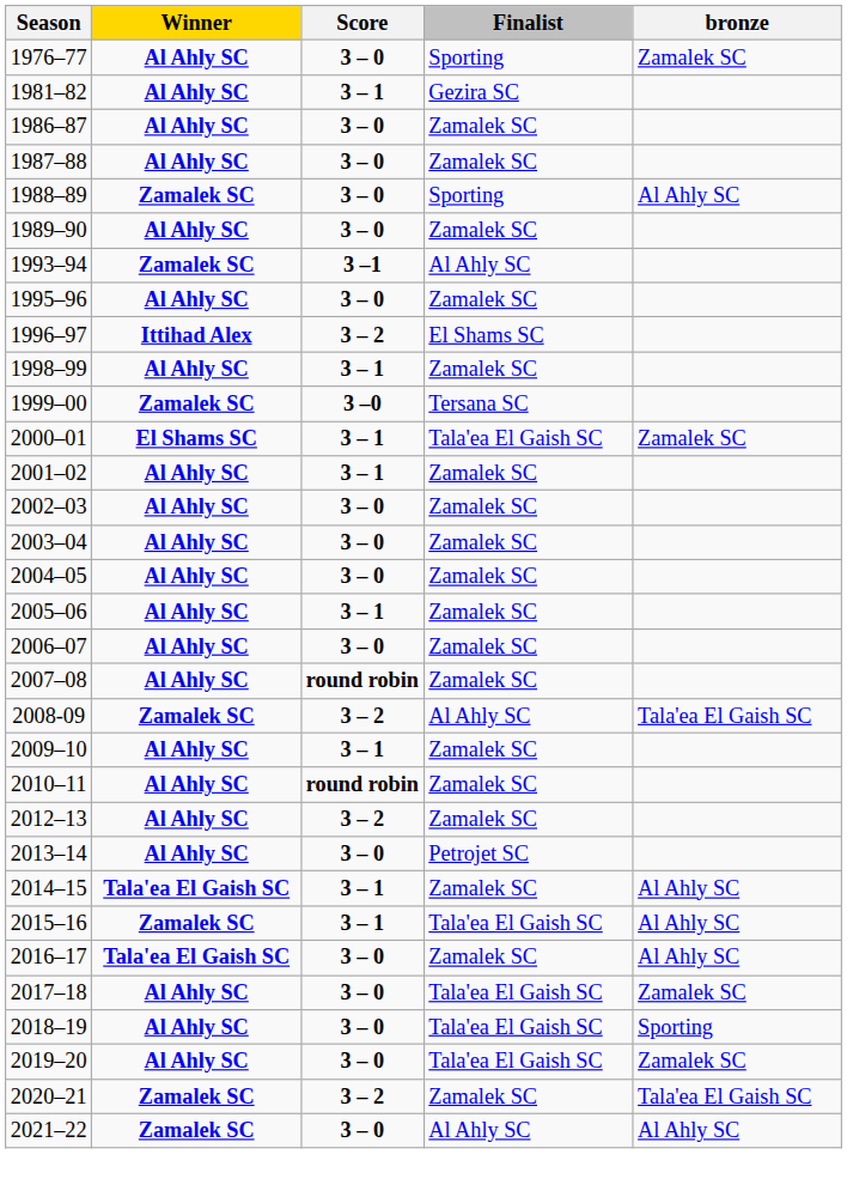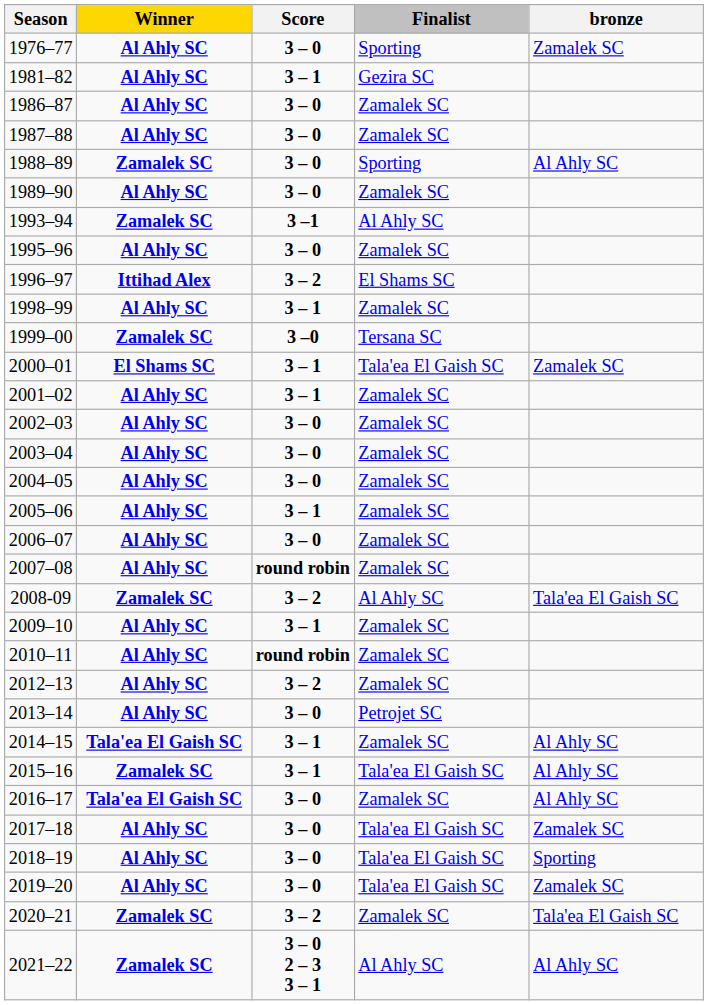 <table class="wikitable" style="text-align: left; font-size:100%">
 <tr>
 <th style="text-align:center">Season</th>
 <th width=25% style="background:gold;">Winner</th>
 <th style="text-align:center">Score</th>
 <th width=25% style="background:silver;">Finalist</th>
 <th width=25% style="background:bronze;">bronze</th>
 </tr>
 <tr>
 <td align="center">1976–77</td>
 <td align="center"><strong><a href='#'>Al Ahly SC</a></strong></td>
 <td align="center"><strong>3 – 0</strong></td>
 <td><a href='#'>Sporting</a></td>
 <td><a href='#'>Zamalek SC</a></td>
 </tr>
 <tr>
 <td align="center">1981–82</td>
 <td align="center"><strong><a href='#'>Al Ahly SC</a></strong></td>
 <td align="center"><strong>3 – 1</strong></td>
 <td><a href='#'>Gezira SC</a></td>
 <td></td>
 </tr>
 <tr>
 <td align="center">1986–87</td>
 <td align="center"><strong><a href='#'>Al Ahly SC</a></strong></td>
 <td align="center"><strong>3 – 0</strong></td>
 <td><a href='#'>Zamalek SC</a></td>
 <td></td>
 </tr>
 <tr>
 <td align="center">1987–88</td>
 <td align="center"><strong><a href='#'>Al Ahly SC</a></strong></td>
 <td align="center"><strong>3 – 0</strong></td>
 <td><a href='#'>Zamalek SC</a></td>
 <td></td>
 </tr>
 <tr>
 <td align="center">1988–89</td>
 <td align="center"><strong><a href='#'>Zamalek SC</a></strong></td>
 <td align="center"><strong>3 – 0</strong></td>
 <td><a href='#'>Sporting</a></td>
 <td><a href='#'>Al Ahly SC</a></td>
 </tr>
 <tr>
 <td align="center">1989–90</td>
 <td align="center"><strong><a href='#'>Al Ahly SC</a></strong></td>
 <td align="center"><strong>3 – 0</strong></td>
 <td><a href='#'>Zamalek SC</a></td>
 <td></td>
 </tr>
 <tr>
 <td align="center">1993–94</td>
 <td align="center"><strong><a href='#'>Zamalek SC</a></strong></td>
 <td align="center"><strong>3 –1</strong></td>
 <td><a href='#'>Al Ahly SC</a></td>
 <td></td>
 </tr>
 <tr>
 <td align="center">1995–96</td>
 <td align="center"><strong><a href='#'>Al Ahly SC</a></strong></td>
 <td align="center"><strong>3 – 0</strong></td>
 <td><a href='#'>Zamalek SC</a></td>
 <td></td>
 </tr>
 <tr>
 <td align="center">1996–97</td>
 <td align="center"><strong><a href='#'>Ittihad Alex</a></strong></td>
 <td align="center"><strong>3 – 2</strong></td>
 <td><a href='#'>El Shams SC</a></td>
 <td></td>
 </tr>
 <tr>
 <td align="center">1998–99</td>
 <td align="center"><strong><a href='#'>Al Ahly SC</a></strong></td>
 <td align="center"><strong>3 – 1</strong></td>
 <td><a href='#'>Zamalek SC</a></td>
 <td></td>
 </tr>
 <tr>
 <td align="center">1999–00</td>
 <td align="center"><strong><a href='#'>Zamalek SC</a></strong></td>
 <td align="center"><strong>3 –0</strong></td>
 <td><a href='#'>Tersana SC</a></td>
 <td></td>
 </tr>
 <tr>
 <td align="center">2000–01</td>
 <td align="center"><strong><a href='#'>El Shams SC</a></strong></td>
 <td align="center"><strong>3 – 1</strong></td>
 <td><a href='#'>Tala'ea El Gaish SC</a></td>
 <td><a href='#'>Zamalek SC</a></td>
 </tr>
 <tr>
 <td align="center">2001–02</td>
 <td align="center"><strong><a href='#'>Al Ahly SC</a></strong></td>
 <td align="center"><strong>3 – 1</strong></td>
 <td><a href='#'>Zamalek SC</a></td>
 <td></td>
 </tr>
 <tr>
 <td align="center">2002–03</td>
 <td align="center"><strong><a href='#'>Al Ahly SC</a></strong></td>
 <td align="center"><strong>3 – 0</strong></td>
 <td><a href='#'>Zamalek SC</a></td>
 <td></td>
 </tr>
 <tr>
 <td align="center">2003–04</td>
 <td align="center"><strong><a href='#'>Al Ahly SC</a></strong></td>
 <td align="center"><strong>3 – 0</strong></td>
 <td><a href='#'>Zamalek SC</a></td>
 <td></td>
 </tr>
 <tr>
 <td align="center">2004–05</td>
 <td align="center"><strong><a href='#'>Al Ahly SC</a></strong></td>
 <td align="center"><strong>3 – 0</strong></td>
 <td><a href='#'>Zamalek SC</a></td>
 <td></td>
 </tr>
 <tr>
 <td align="center">2005–06</td>
 <td align="center"><strong><a href='#'>Al Ahly SC</a></strong></td>
 <td align="center"><strong>3 – 1</strong></td>
 <td><a href='#'>Zamalek SC</a></td>
 <td></td>
 </tr>
 <tr>
 <td align="center">2006–07</td>
 <td align="center"><strong><a href='#'>Al Ahly SC</a></strong></td>
 <td align="center"><strong>3 – 0</strong></td>
 <td><a href='#'>Zamalek SC</a></td>
 <td></td>
 </tr>
 <tr>
 <td align="center">2007–08</td>
 <td align="center"><strong><a href='#'>Al Ahly SC</a></strong></td>
 <td align="center"><strong>round robin</strong></td>
 <td><a href='#'>Zamalek SC</a></td>
 <td></td>
 </tr>
 <tr>
 <td align="center">2008-09</td>
 <td align="center"><strong><a href='#'>Zamalek SC</a></strong></td>
 <td align="center"><strong>3 – 2</strong></td>
 <td><a href='#'>Al Ahly SC</a></td>
 <td><a href='#'>Tala'ea El Gaish SC</a></td>
 </tr>
 <tr>
 <td align="center">2009–10</td>
 <td align="center"><strong><a href='#'>Al Ahly SC</a></strong></td>
 <td align="center"><strong>3 – 1</strong></td>
 <td><a href='#'>Zamalek SC</a></td>
 <td></td>
 </tr>
 <tr>
 <td align="center">2010–11</td>
 <td align="center"><strong><a href='#'>Al Ahly SC</a></strong></td>
 <td align="center"><strong>round robin</strong></td>
 <td><a href='#'>Zamalek SC</a></td>
 <td></td>
 </tr>
 <tr>
 <td align="center">2012–13</td>
 <td align="center"><strong><a href='#'>Al Ahly SC</a></strong></td>
 <td align="center"><strong>3 – 2</strong></td>
 <td><a href='#'>Zamalek SC</a></td>
 <td></td>
 </tr>
 <tr>
 <td align="center">2013–14</td>
 <td align="center"><strong><a href='#'>Al Ahly SC</a></strong></td>
 <td align="center"><strong>3 – 0</strong></td>
 <td><a href='#'>Petrojet SC</a></td>
 <td></td>
 </tr>
 <tr>
 <td align="center">2014–15</td>
 <td align="center"><strong><a href='#'>Tala'ea El Gaish SC</a></strong></td>
 <td align="center"><strong>3 – 1</strong></td>
 <td><a href='#'>Zamalek SC</a></td>
 <td><a href='#'>Al Ahly SC</a></td>
 </tr>
 <tr>
 <td align="center">2015–16</td>
 <td align="center"><strong><a href='#'>Zamalek SC</a></strong></td>
 <td align="center"><strong>3 – 1</strong></td>
 <td><a href='#'>Tala'ea El Gaish SC</a></td>
 <td><a href='#'>Al Ahly SC</a></td>
 </tr>
 <tr>
 <td align="center">2016–17</td>
 <td align="center"><strong><a href='#'>Tala'ea El Gaish SC</a></strong></td>
 <td align="center"><strong>3 – 0</strong></td>
 <td><a href='#'>Zamalek SC</a></td>
 <td><a href='#'>Al Ahly SC</a></td>
 </tr>
 <tr>
 <td align="center">2017–18</td>
 <td align="center"><strong><a href='#'>Al Ahly SC</a></strong></td>
 <td align="center"><strong>3 – 0</strong></td>
 <td><a href='#'>Tala'ea El Gaish SC</a></td>
 <td><a href='#'>Zamalek SC</a></td>
 </tr>
 <tr>
 <td align="center">2018–19</td>
 <td align="center"><strong><a href='#'>Al Ahly SC</a></strong></td>
 <td align="center"><strong>3 – 0</strong></td>
 <td><a href='#'>Tala'ea El Gaish SC</a></td>
 <td><a href='#'>Sporting</a></td>
 </tr>
 <tr>
 <td align="center">2019–20</td>
 <td align="center"><strong><a href='#'>Al Ahly SC</a></strong></td>
 <td align="center"><strong>3 – 0</strong></td>
 <td><a href='#'>Tala'ea El Gaish SC</a></td>
 <td><a href='#'>Zamalek SC</a></td>
 </tr>
 <tr>
 <td align="center">2020–21</td>
 <td align="center"><strong><a href='#'>Zamalek SC</a></strong></td>
 <td align="center"><strong>3 – 2</strong></td>
 <td><a href='#'>Zamalek SC</a></td>
 <td><a href='#'>Tala'ea El Gaish SC</a></td>
 </tr>
 <tr>
 <td align="center">2021–22</td>
 <td align="center"><strong><a href='#'>Zamalek SC</a></strong></td>
-<td align="center"><strong>3 – 0</strong></td>
+<td align="center"><strong>3 – 0</strong><br><strong>2 – 3</strong><br><strong>3 – 1</strong></td>
 <td><a href='#'>Al Ahly SC</a></td>
 <td><a href='#'>Al Ahly SC</a></td>
 </tr>
 </table>
